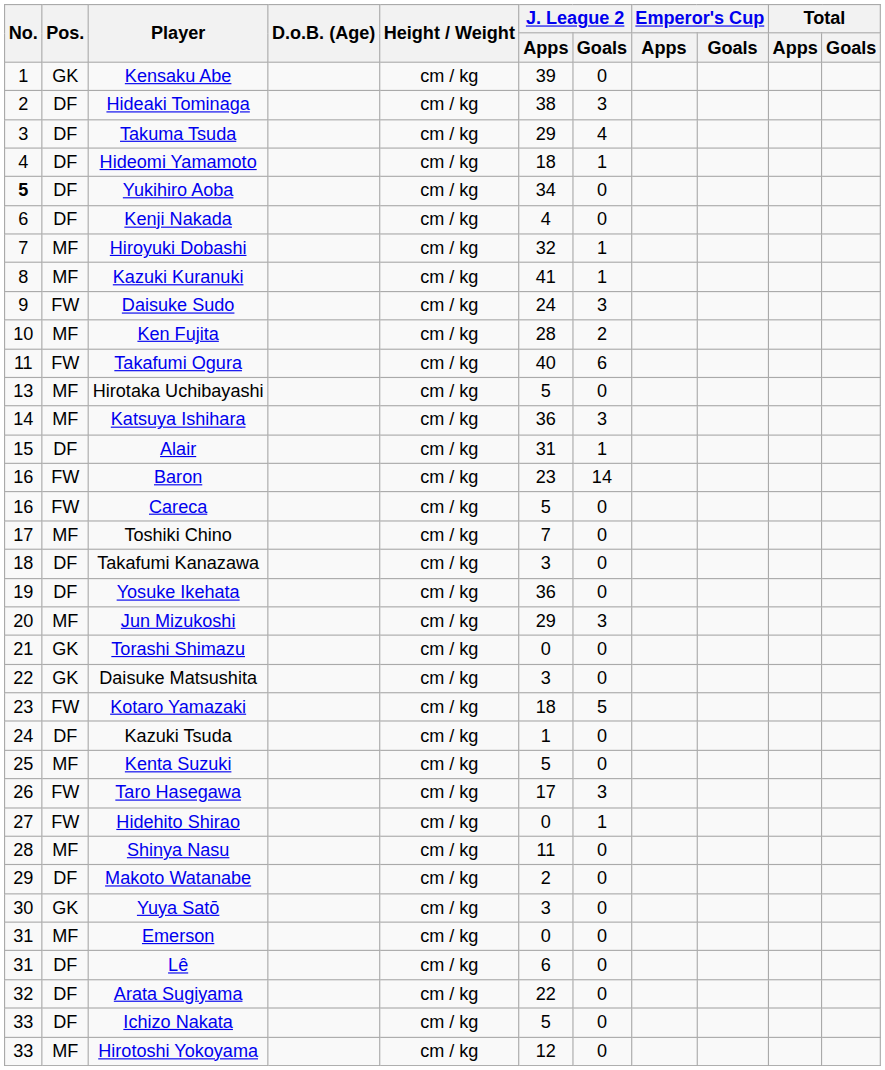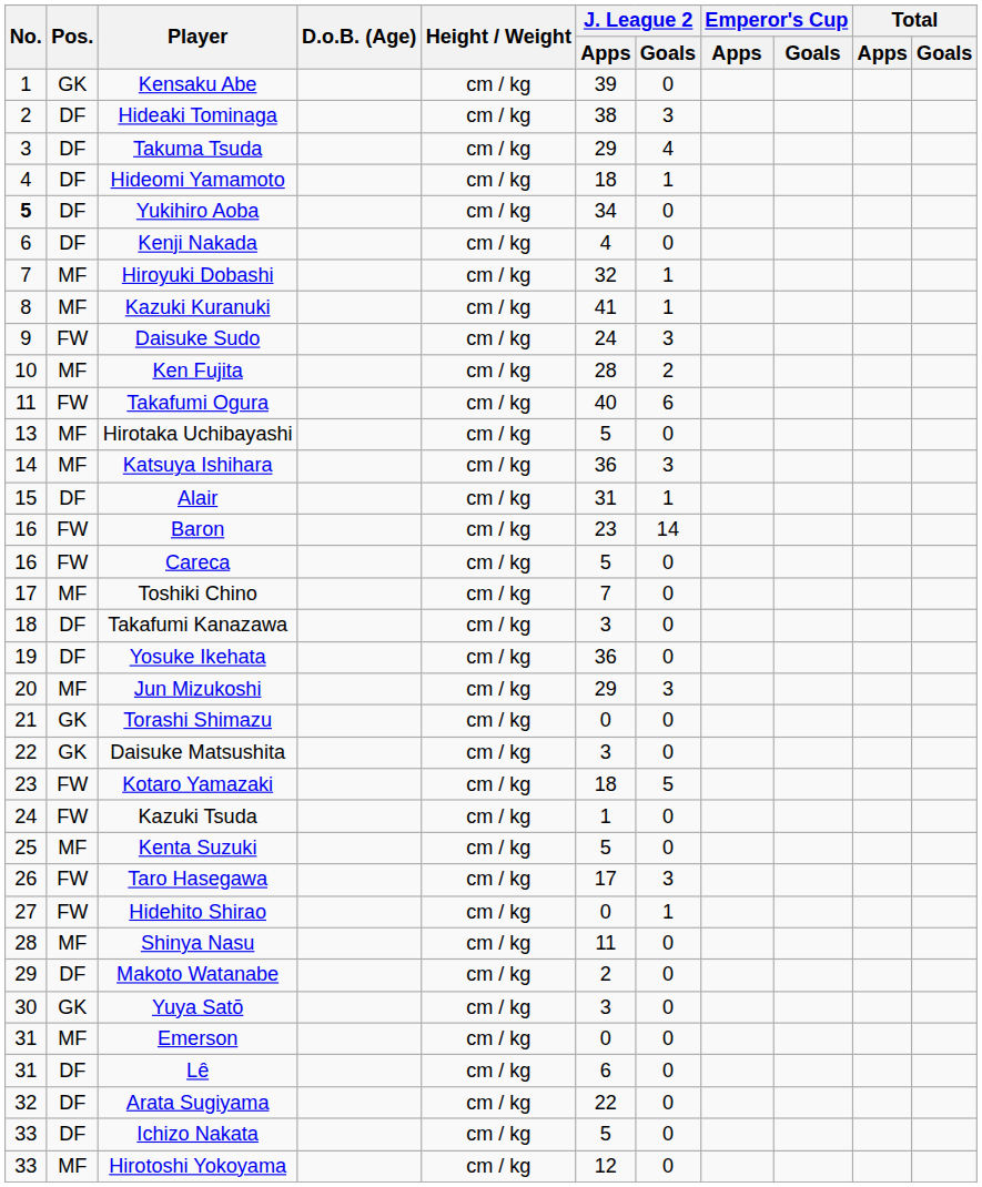 <table class="wikitable" style="text-align:center;">
 <tr>
 <th rowspan="2">No.</th>
 <th rowspan="2">Pos.</th>
 <th rowspan="2">Player</th>
 <th rowspan="2">D.o.B. (Age)</th>
 <th rowspan="2">Height / Weight</th>
 <th colspan="2"><a href='#'>J. League 2</a></th>
 <th colspan="2"><a href='#'>Emperor's Cup</a></th>
 <th colspan="2">Total</th>
 </tr>
 <tr>
 <th>Apps</th>
 <th>Goals</th>
 <th>Apps</th>
 <th>Goals</th>
 <th>Apps</th>
 <th>Goals</th>
 </tr>
 <tr>
 <td>1</td>
 <td>GK</td>
 <td><a href='#'>Kensaku Abe</a></td>
 <td></td>
 <td>cm / kg</td>
 <td>39</td>
 <td>0</td>
 <td></td>
 <td></td>
 <td></td>
 <td></td>
 </tr>
 <tr>
 <td>2</td>
 <td>DF</td>
 <td><a href='#'>Hideaki Tominaga</a></td>
 <td></td>
 <td>cm / kg</td>
 <td>38</td>
 <td>3</td>
 <td></td>
 <td></td>
 <td></td>
 <td></td>
 </tr>
 <tr>
 <td>3</td>
 <td>DF</td>
 <td><a href='#'>Takuma Tsuda</a></td>
 <td></td>
 <td>cm / kg</td>
 <td>29</td>
 <td>4</td>
 <td></td>
 <td></td>
 <td></td>
 <td></td>
 </tr>
 <tr>
 <td>4</td>
 <td>DF</td>
 <td><a href='#'>Hideomi Yamamoto</a></td>
 <td></td>
 <td>cm / kg</td>
 <td>18</td>
 <td>1</td>
 <td></td>
 <td></td>
 <td></td>
 <td></td>
 </tr>
 <tr>
 <td><strong>5</strong></td>
 <td>DF</td>
 <td><a href='#'>Yukihiro Aoba</a></td>
 <td></td>
 <td>cm / kg</td>
 <td>34</td>
 <td>0</td>
 <td></td>
 <td></td>
 <td></td>
 <td></td>
 </tr>
 <tr>
 <td>6</td>
 <td>DF</td>
 <td><a href='#'>Kenji Nakada</a></td>
 <td></td>
 <td>cm / kg</td>
 <td>4</td>
 <td>0</td>
 <td></td>
 <td></td>
 <td></td>
 <td></td>
 </tr>
 <tr>
 <td>7</td>
 <td>MF</td>
 <td><a href='#'>Hiroyuki Dobashi</a></td>
 <td></td>
 <td>cm / kg</td>
 <td>32</td>
 <td>1</td>
 <td></td>
 <td></td>
 <td></td>
 <td></td>
 </tr>
 <tr>
 <td>8</td>
 <td>MF</td>
 <td><a href='#'>Kazuki Kuranuki</a></td>
 <td></td>
 <td>cm / kg</td>
 <td>41</td>
 <td>1</td>
 <td></td>
 <td></td>
 <td></td>
 <td></td>
 </tr>
 <tr>
 <td>9</td>
 <td>FW</td>
 <td><a href='#'>Daisuke Sudo</a></td>
 <td></td>
 <td>cm / kg</td>
 <td>24</td>
 <td>3</td>
 <td></td>
 <td></td>
 <td></td>
 <td></td>
 </tr>
 <tr>
 <td>10</td>
 <td>MF</td>
 <td><a href='#'>Ken Fujita</a></td>
 <td></td>
 <td>cm / kg</td>
 <td>28</td>
 <td>2</td>
 <td></td>
 <td></td>
 <td></td>
 <td></td>
 </tr>
 <tr>
 <td>11</td>
 <td>FW</td>
 <td><a href='#'>Takafumi Ogura</a></td>
 <td></td>
 <td>cm / kg</td>
 <td>40</td>
 <td>6</td>
 <td></td>
 <td></td>
 <td></td>
 <td></td>
 </tr>
 <tr>
 <td>13</td>
 <td>MF</td>
 <td>Hirotaka Uchibayashi</td>
 <td></td>
 <td>cm / kg</td>
 <td>5</td>
 <td>0</td>
 <td></td>
 <td></td>
 <td></td>
 <td></td>
 </tr>
 <tr>
 <td>14</td>
 <td>MF</td>
 <td><a href='#'>Katsuya Ishihara</a></td>
 <td></td>
 <td>cm / kg</td>
 <td>36</td>
 <td>3</td>
 <td></td>
 <td></td>
 <td></td>
 <td></td>
 </tr>
 <tr>
 <td>15</td>
 <td>DF</td>
 <td><a href='#'>Alair</a></td>
 <td></td>
 <td>cm / kg</td>
 <td>31</td>
 <td>1</td>
 <td></td>
 <td></td>
 <td></td>
 <td></td>
 </tr>
 <tr>
 <td>16</td>
 <td>FW</td>
 <td><a href='#'>Baron</a></td>
 <td></td>
 <td>cm / kg</td>
 <td>23</td>
 <td>14</td>
 <td></td>
 <td></td>
 <td></td>
 <td></td>
 </tr>
 <tr>
 <td>16</td>
 <td>FW</td>
 <td><a href='#'>Careca</a></td>
 <td></td>
 <td>cm / kg</td>
 <td>5</td>
 <td>0</td>
 <td></td>
 <td></td>
 <td></td>
 <td></td>
 </tr>
 <tr>
 <td>17</td>
 <td>MF</td>
 <td>Toshiki Chino</td>
 <td></td>
 <td>cm / kg</td>
 <td>7</td>
 <td>0</td>
 <td></td>
 <td></td>
 <td></td>
 <td></td>
 </tr>
 <tr>
 <td>18</td>
 <td>DF</td>
 <td>Takafumi Kanazawa</td>
 <td></td>
 <td>cm / kg</td>
 <td>3</td>
 <td>0</td>
 <td></td>
 <td></td>
 <td></td>
 <td></td>
 </tr>
 <tr>
 <td>19</td>
 <td>DF</td>
 <td><a href='#'>Yosuke Ikehata</a></td>
 <td></td>
 <td>cm / kg</td>
 <td>36</td>
 <td>0</td>
 <td></td>
 <td></td>
 <td></td>
 <td></td>
 </tr>
 <tr>
 <td>20</td>
 <td>MF</td>
 <td><a href='#'>Jun Mizukoshi</a></td>
 <td></td>
 <td>cm / kg</td>
 <td>29</td>
 <td>3</td>
 <td></td>
 <td></td>
 <td></td>
 <td></td>
 </tr>
 <tr>
 <td>21</td>
 <td>GK</td>
 <td><a href='#'>Torashi Shimazu</a></td>
 <td></td>
 <td>cm / kg</td>
 <td>0</td>
 <td>0</td>
 <td></td>
 <td></td>
 <td></td>
 <td></td>
 </tr>
 <tr>
 <td>22</td>
 <td>GK</td>
 <td>Daisuke Matsushita</td>
 <td></td>
 <td>cm / kg</td>
 <td>3</td>
 <td>0</td>
 <td></td>
 <td></td>
 <td></td>
 <td></td>
 </tr>
 <tr>
 <td>23</td>
 <td>FW</td>
 <td><a href='#'>Kotaro Yamazaki</a></td>
 <td></td>
 <td>cm / kg</td>
 <td>18</td>
 <td>5</td>
 <td></td>
 <td></td>
 <td></td>
 <td></td>
 </tr>
 <tr>
 <td>24</td>
-<td>DF</td>
+<td>FW</td>
 <td>Kazuki Tsuda</td>
 <td></td>
 <td>cm / kg</td>
 <td>1</td>
 <td>0</td>
 <td></td>
 <td></td>
 <td></td>
 <td></td>
 </tr>
 <tr>
 <td>25</td>
 <td>MF</td>
 <td><a href='#'>Kenta Suzuki</a></td>
 <td></td>
 <td>cm / kg</td>
 <td>5</td>
 <td>0</td>
 <td></td>
 <td></td>
 <td></td>
 <td></td>
 </tr>
 <tr>
 <td>26</td>
 <td>FW</td>
 <td><a href='#'>Taro Hasegawa</a></td>
 <td></td>
 <td>cm / kg</td>
 <td>17</td>
 <td>3</td>
 <td></td>
 <td></td>
 <td></td>
 <td></td>
 </tr>
 <tr>
 <td>27</td>
 <td>FW</td>
 <td><a href='#'>Hidehito Shirao</a></td>
 <td></td>
 <td>cm / kg</td>
 <td>0</td>
 <td>1</td>
 <td></td>
 <td></td>
 <td></td>
 <td></td>
 </tr>
 <tr>
 <td>28</td>
 <td>MF</td>
 <td><a href='#'>Shinya Nasu</a></td>
 <td></td>
 <td>cm / kg</td>
 <td>11</td>
 <td>0</td>
 <td></td>
 <td></td>
 <td></td>
 <td></td>
 </tr>
 <tr>
 <td>29</td>
 <td>DF</td>
 <td><a href='#'>Makoto Watanabe</a></td>
 <td></td>
 <td>cm / kg</td>
 <td>2</td>
 <td>0</td>
 <td></td>
 <td></td>
 <td></td>
 <td></td>
 </tr>
 <tr>
 <td>30</td>
 <td>GK</td>
 <td><a href='#'>Yuya Satō</a></td>
 <td></td>
 <td>cm / kg</td>
 <td>3</td>
 <td>0</td>
 <td></td>
 <td></td>
 <td></td>
 <td></td>
 </tr>
 <tr>
 <td>31</td>
 <td>MF</td>
 <td><a href='#'>Emerson</a></td>
 <td></td>
 <td>cm / kg</td>
 <td>0</td>
 <td>0</td>
 <td></td>
 <td></td>
 <td></td>
 <td></td>
 </tr>
 <tr>
 <td>31</td>
 <td>DF</td>
 <td><a href='#'>Lê</a></td>
 <td></td>
 <td>cm / kg</td>
 <td>6</td>
 <td>0</td>
 <td></td>
 <td></td>
 <td></td>
 <td></td>
 </tr>
 <tr>
 <td>32</td>
 <td>DF</td>
 <td><a href='#'>Arata Sugiyama</a></td>
 <td></td>
 <td>cm / kg</td>
 <td>22</td>
 <td>0</td>
 <td></td>
 <td></td>
 <td></td>
 <td></td>
 </tr>
 <tr>
 <td>33</td>
 <td>DF</td>
 <td><a href='#'>Ichizo Nakata</a></td>
 <td></td>
 <td>cm / kg</td>
 <td>5</td>
 <td>0</td>
 <td></td>
 <td></td>
 <td></td>
 <td></td>
 </tr>
 <tr>
 <td>33</td>
 <td>MF</td>
 <td><a href='#'>Hirotoshi Yokoyama</a></td>
 <td></td>
 <td>cm / kg</td>
 <td>12</td>
 <td>0</td>
 <td></td>
 <td></td>
 <td></td>
 <td></td>
 </tr>
 </table>
